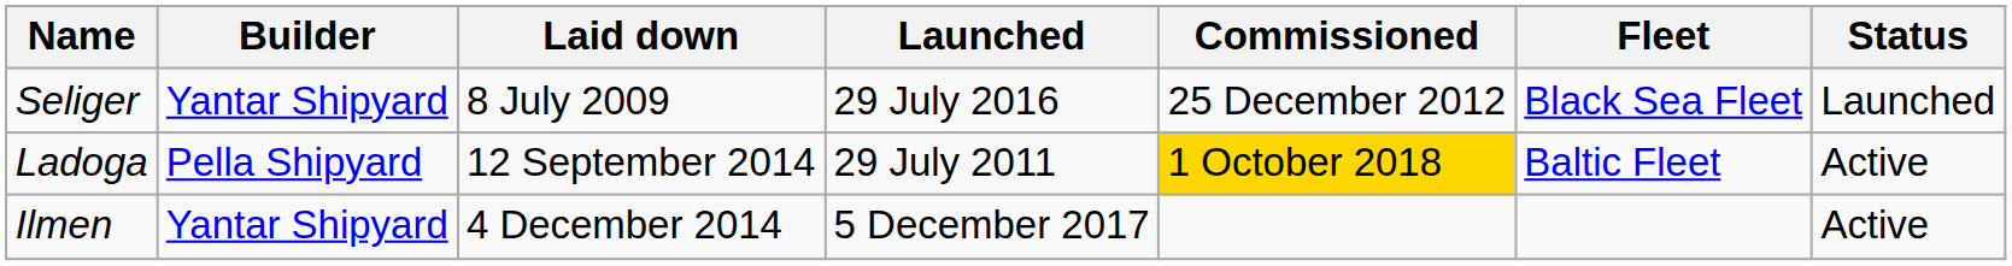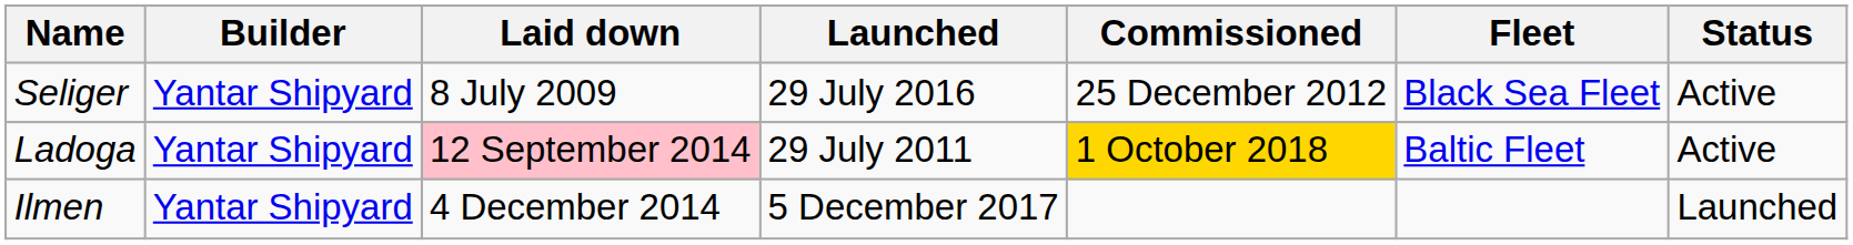 <table class="wikitable">
 <tr>
 <th>Name</th>
 <th>Builder</th>
 <th>Laid down</th>
 <th>Launched</th>
 <th>Commissioned</th>
 <th>Fleet</th>
 <th>Status</th>
 </tr>
 <tr>
 <td><em>Seliger</em></td>
 <td><a href='#'>Yantar Shipyard</a></td>
 <td>8 July 2009</td>
 <td>29 July 2016</td>
 <td>25 December 2012</td>
 <td><a href='#'>Black Sea Fleet</a></td>
-<td>Launched</td>
+<td>Active</td>
 </tr>
 <tr>
 <td><em>Ladoga</em></td>
-<td><a href='#'>Pella Shipyard</a></td>
-<td>12 September 2014</td>
+<td><a href='#'>Yantar Shipyard</a></td>
+<td style="background: pink;">12 September 2014</td>
 <td>29 July 2011</td>
 <td style="background: gold;">1 October 2018</td>
 <td><a href='#'>Baltic Fleet</a></td>
 <td>Active</td>
 </tr>
 <tr>
 <td><em>Ilmen</em></td>
 <td><a href='#'>Yantar Shipyard</a></td>
 <td>4 December 2014</td>
 <td>5 December 2017</td>
 <td></td>
 <td></td>
-<td>Active</td>
+<td>Launched</td>
 </tr>
 </table>
